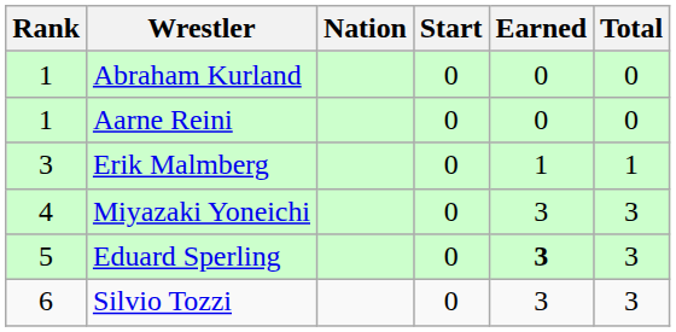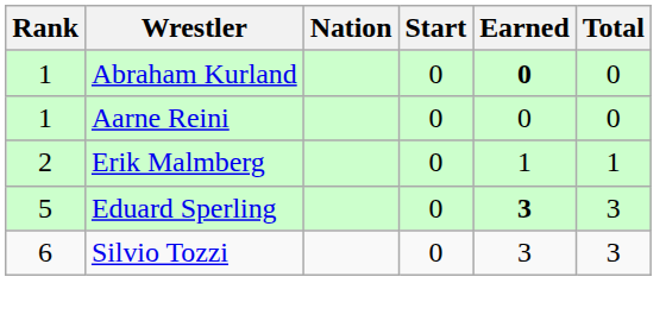 <table class="wikitable sortable" style="text-align:center;">
 <tr>
 <th>Rank</th>
 <th>Wrestler</th>
 <th>Nation</th>
 <th>Start</th>
 <th>Earned</th>
 <th>Total</th>
 </tr>
 <tr style="background:#cfc;">
 <td>1</td>
 <td align=left><a href='#'>Abraham Kurland</a></td>
 <td align=left></td>
 <td>0</td>
-<td>0</td>
+<td><strong>0</strong></td>
 <td>0</td>
 </tr>
 <tr style="background:#cfc;">
 <td>1</td>
 <td align=left><a href='#'>Aarne Reini</a></td>
 <td align=left></td>
 <td>0</td>
 <td>0</td>
 <td>0</td>
 </tr>
 <tr style="background:#cfc;">
-<td>3</td>
+<td>2</td>
 <td align=left><a href='#'>Erik Malmberg</a></td>
 <td align=left></td>
 <td>0</td>
 <td>1</td>
 <td>1</td>
-</tr>
-<tr style="background:#cfc;">
-<td>4</td>
-<td align=left><a href='#'>Miyazaki Yoneichi</a></td>
-<td align=left></td>
-<td>0</td>
-<td>3</td>
-<td>3</td>
 </tr>
 <tr style="background:#cfc;">
 <td>5</td>
 <td align=left><a href='#'>Eduard Sperling</a></td>
 <td align=left></td>
 <td>0</td>
 <td><strong>3</strong></td>
 <td>3</td>
 </tr>
 <tr>
 <td>6</td>
 <td align=left><a href='#'>Silvio Tozzi</a></td>
 <td align=left></td>
 <td>0</td>
 <td>3</td>
 <td>3</td>
 </tr>
 </table>
